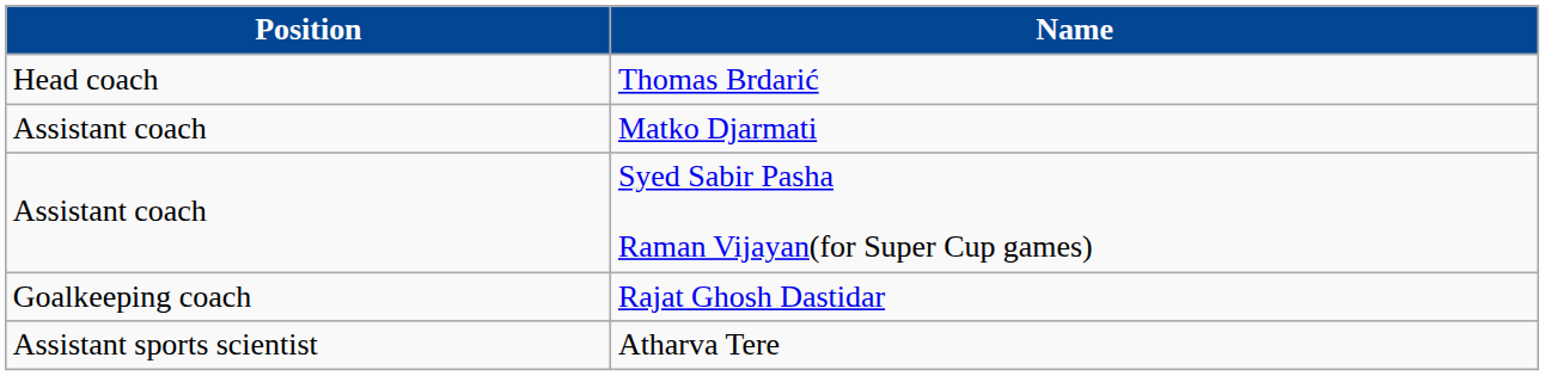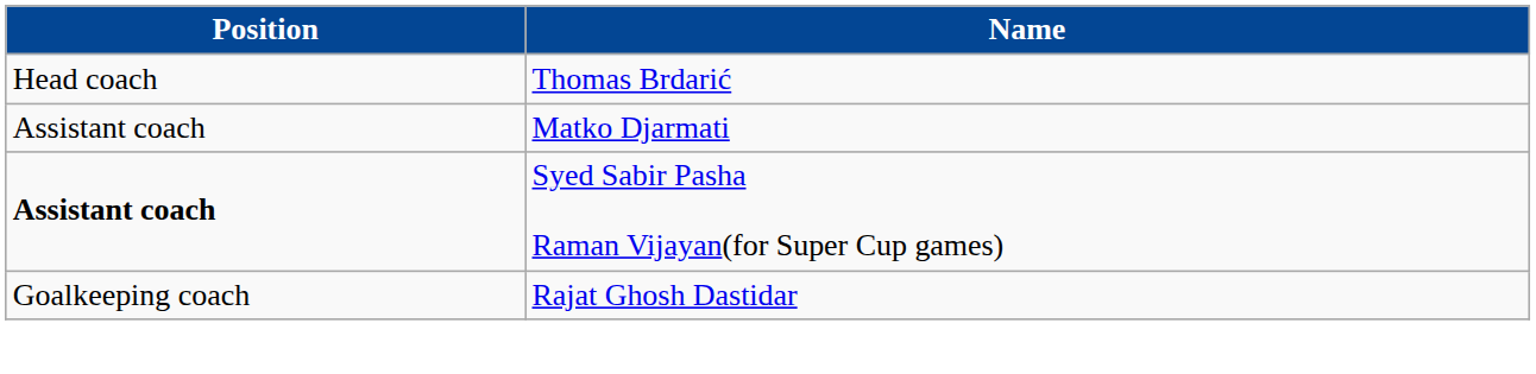 <table class="wikitable" style="text-align:left;width:50%;">
 <tr>
 <th style=background:#034694;color:#FFFFFF>Position</th>
 <th style=background:#034694;color:#FFFFFF>Name</th>
 </tr>
 <tr>
 <td>Head coach</td>
 <td> <a href='#'>Thomas Brdarić</a></td>
 </tr>
 <tr>
 <td>Assistant coach</td>
 <td> <a href='#'>Matko Djarmati</a></td>
 </tr>
 <tr>
-<td>Assistant coach</td>
+<td><strong>Assistant coach</strong></td>
 <td> <a href='#'>Syed Sabir Pasha</a> <br><br> <a href='#'>Raman Vijayan</a>(for Super Cup games)</td>
 </tr>
 <tr>
 <td>Goalkeeping coach</td>
 <td align="left"> <a href='#'>Rajat Ghosh Dastidar</a></td>
 </tr>
-<tr>
-<td>Assistant sports scientist</td>
-<td align="left"> Atharva Tere</td>
-</tr>
 </table>
